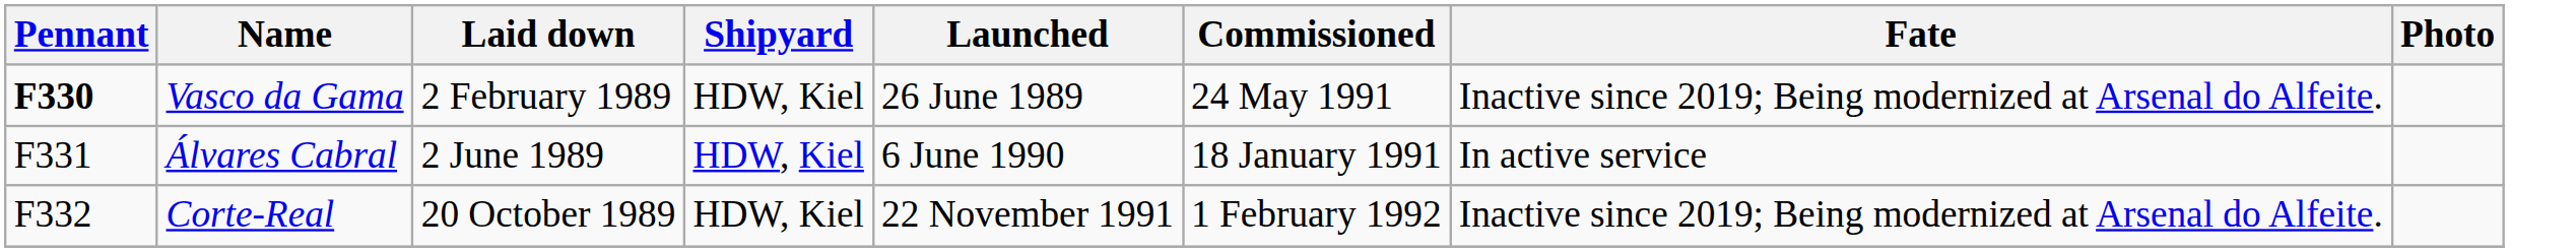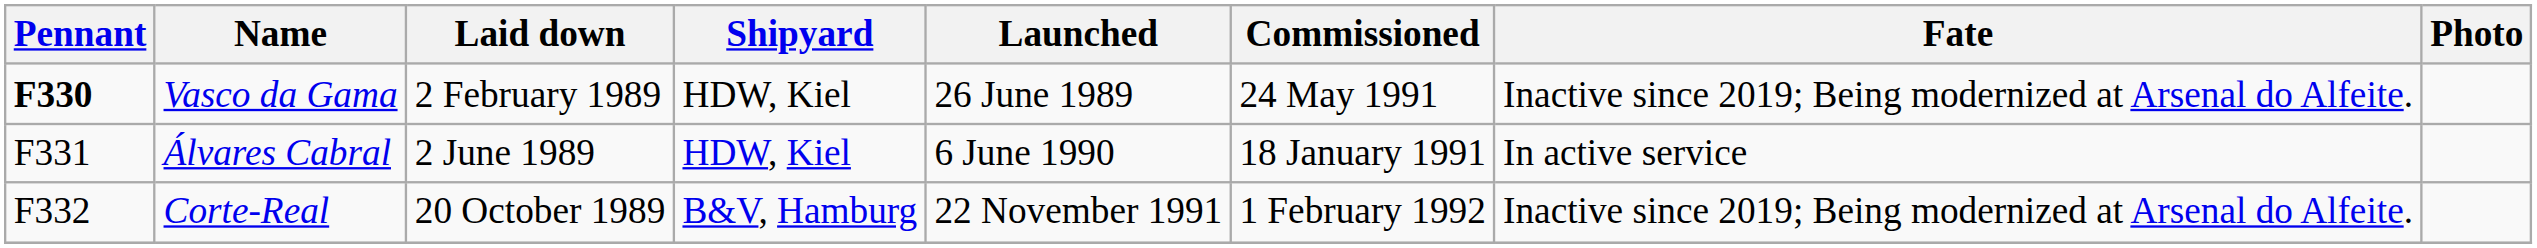 <table class="wikitable">
 <tr>
 <th><a href='#'>Pennant</a></th>
 <th>Name</th>
 <th>Laid down</th>
 <th><a href='#'>Shipyard</a></th>
 <th>Launched</th>
 <th>Commissioned</th>
 <th>Fate</th>
 <th>Photo</th>
 </tr>
 <tr>
 <td><strong>F330</strong></td>
 <td><a href='#'><em>Vasco da Gama</em></a></td>
 <td>2 February 1989</td>
 <td>HDW, Kiel</td>
 <td>26 June 1989</td>
 <td>24 May 1991</td>
 <td>Inactive since 2019; Being modernized at <a href='#'>Arsenal do Alfeite</a>.</td>
 <td></td>
 </tr>
 <tr>
 <td>F331</td>
 <td><a href='#'><em>Álvares Cabral</em></a></td>
 <td>2 June 1989</td>
 <td><a href='#'>HDW</a>, <a href='#'>Kiel</a></td>
 <td>6 June 1990</td>
 <td>18 January 1991</td>
 <td>In active service</td>
 <td></td>
 </tr>
 <tr>
 <td>F332</td>
 <td><a href='#'><em>Corte-Real</em></a></td>
 <td>20 October 1989</td>
-<td>HDW, Kiel</td>
+<td><a href='#'>B&V</a>, <a href='#'>Hamburg</a></td>
 <td>22 November 1991</td>
 <td>1 February 1992</td>
 <td>Inactive since 2019; Being modernized at <a href='#'>Arsenal do Alfeite</a>.</td>
 <td></td>
 </tr>
 <tr>
 </tr>
 </table>
